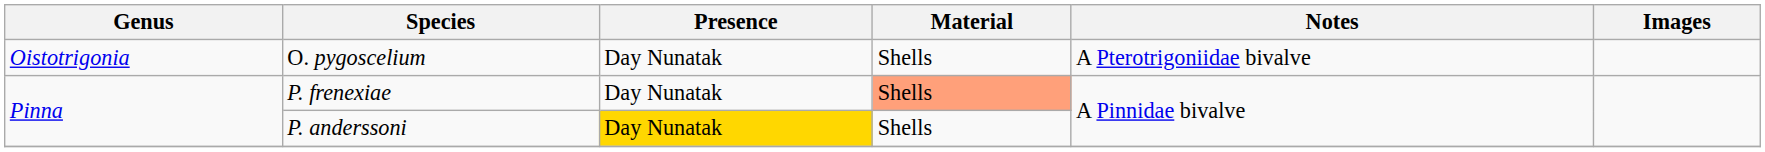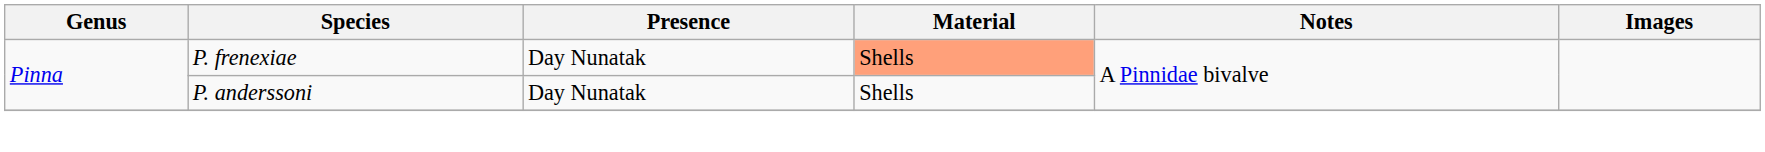 <table class="wikitable sortable"  style="margin:auto; width:100%;">
 <tr>
 <th>Genus</th>
 <th>Species</th>
 <th>Presence</th>
 <th>Material</th>
 <th>Notes</th>
 <th>Images</th>
-</tr>
-<tr>
-<td><a href='#'><em>Oistotrigonia</em></a></td>
-<td>O. <em>pygoscelium</em></td>
-<td>Day Nunatak</td>
-<td>Shells</td>
-<td>A <a href='#'>Pterotrigoniidae</a> bivalve</td>
-<td></td>
 </tr>
 <tr>
 <td rowspan="2"><a href='#'><em>Pinna</em></a></td>
 <td><em>P. frenexiae</em></td>
 <td>Day Nunatak</td>
 <td style="background: lightsalmon;">Shells</td>
 <td rowspan="2">A <a href='#'>Pinnidae</a> bivalve</td>
 <td rowspan="2"></td>
 </tr>
 <tr>
 <td><em>P. anderssoni</em></td>
-<td style="background: gold;">Day Nunatak</td>
+<td>Day Nunatak</td>
 <td>Shells</td>
 </tr>
 <tr>
 </tr>
 </table>
